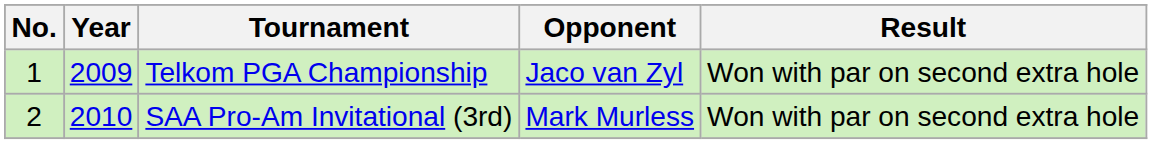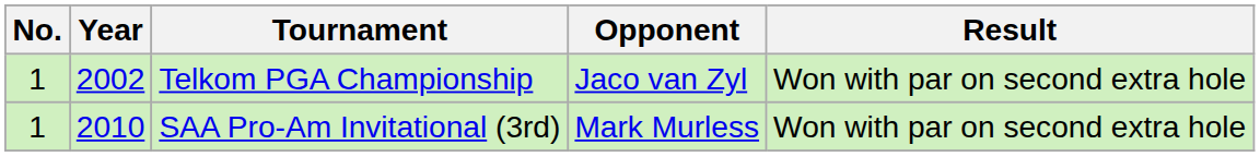 <table class="wikitable" style="font-size:95%;">
 <tr>
 <th>No.</th>
 <th>Year</th>
 <th>Tournament</th>
 <th>Opponent</th>
 <th>Result</th>
 </tr>
 <tr style="background:#D0F0C0;">
 <td align=center>1</td>
-<td><a href='#'>2009</a></td>
+<td><a href='#'>2002</a></td>
 <td><a href='#'>Telkom PGA Championship</a></td>
 <td> <a href='#'>Jaco van Zyl</a></td>
 <td>Won with par on second extra hole</td>
 </tr>
 <tr style="background:#D0F0C0;">
-<td align=center>2</td>
+<td align=center>1</td>
 <td><a href='#'>2010</a></td>
 <td><a href='#'>SAA Pro-Am Invitational</a> (3rd)</td>
 <td> <a href='#'>Mark Murless</a></td>
 <td>Won with par on second extra hole</td>
 </tr>
 </table>
